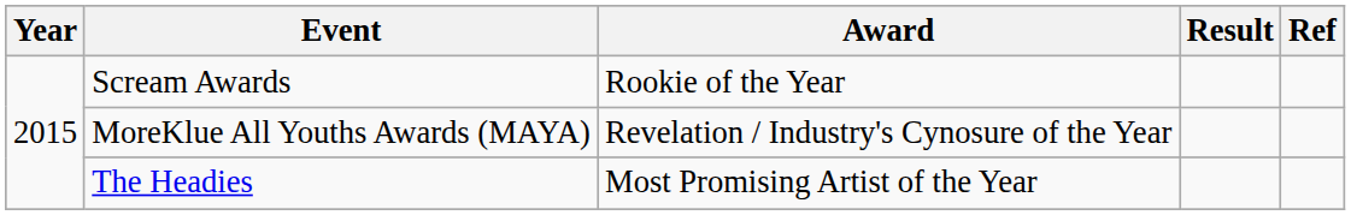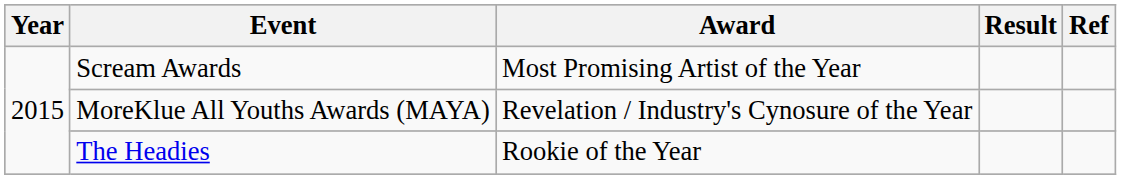 <table class="wikitable">
 <tr>
 <th>Year</th>
 <th>Event</th>
 <th>Award</th>
 <th>Result</th>
 <th>Ref</th>
 </tr>
 <tr>
 <td rowspan="3">2015</td>
 <td>Scream Awards</td>
-<td>Rookie of the Year</td>
+<td>Most Promising Artist of the Year</td>
 <td></td>
 <td></td>
 </tr>
 <tr>
 <td>MoreKlue All Youths Awards (MAYA)</td>
 <td>Revelation / Industry's Cynosure of the Year</td>
 <td></td>
 <td></td>
 </tr>
 <tr>
 <td><a href='#'>The Headies</a></td>
-<td>Most Promising Artist of the Year</td>
+<td>Rookie of the Year</td>
 <td></td>
 <td></td>
 </tr>
 </table>
